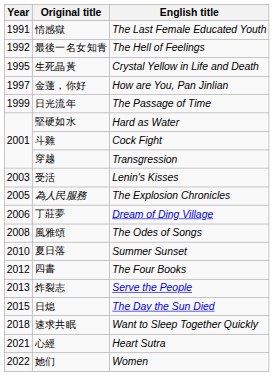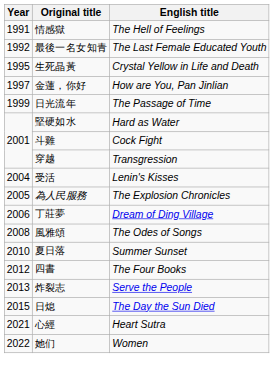 <table class="wikitable">
 <tr>
 <th>Year</th>
 <th>Original title</th>
 <th>English title</th>
 </tr>
 <tr>
 <td>1991</td>
 <td>情感獄</td>
-<td><em>The Last Female Educated Youth</em></td>
+<td><em>The Hell of Feelings</em></td>
 </tr>
 <tr>
 <td>1992</td>
 <td>最後一名女知青</td>
-<td><em>The Hell of Feelings</em></td>
+<td><em>The Last Female Educated Youth</em></td>
 </tr>
 <tr>
 <td>1995</td>
 <td>生死晶黃</td>
 <td><em>Crystal Yellow in Life and Death</em></td>
 </tr>
 <tr>
 <td>1997</td>
 <td>金蓮，你好</td>
 <td><em>How are You, Pan Jinlian</em></td>
 </tr>
 <tr>
 <td>1999</td>
 <td>日光流年</td>
 <td><em>The Passage of Time</em></td>
 </tr>
 <tr>
 <td rowspan="3">2001</td>
 <td>堅硬如水</td>
 <td><em>Hard as Water</em></td>
 </tr>
 <tr>
 <td>斗雞</td>
 <td><em>Cock Fight</em></td>
 </tr>
 <tr>
 <td>穿越</td>
 <td><em>Transgression</em></td>
 </tr>
 <tr>
-<td>2003</td>
+<td>2004</td>
 <td>受活</td>
 <td><em>Lenin's Kisses</em></td>
 </tr>
 <tr>
 <td>2005</td>
 <td><em>為人民服務</em></td>
 <td><em>The Explosion Chronicles</em></td>
 </tr>
 <tr>
 <td>2006</td>
 <td>丁莊夢</td>
 <td><em><a href='#'>Dream of Ding Village</a></em></td>
 </tr>
 <tr>
 <td>2008</td>
 <td>風雅頌</td>
 <td><em>The Odes of Songs</em></td>
 </tr>
 <tr>
 <td>2010</td>
 <td>夏日落</td>
 <td><em>Summer Sunset</em></td>
 </tr>
 <tr>
 <td>2012</td>
 <td>四書</td>
 <td><em>The Four Books</em></td>
 </tr>
 <tr>
 <td>2013</td>
 <td>炸裂志</td>
 <td><em><a href='#'>Serve the People</a></em></td>
 </tr>
 <tr>
 <td>2015</td>
 <td>日熄</td>
 <td><em><a href='#'>The Day the Sun Died</a></em></td>
 </tr>
 <tr>
-<td>2018</td>
-<td>速求共眠</td>
-<td><em>Want to Sleep Together Quickly</em></td>
-</tr>
-<tr>
 <td>2021</td>
 <td>心經</td>
 <td><em>Heart Sutra</em></td>
 </tr>
 <tr>
 <td>2022</td>
 <td>她们</td>
 <td><em>Women</em></td>
 </tr>
 </table>
